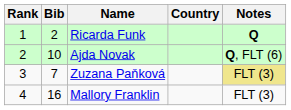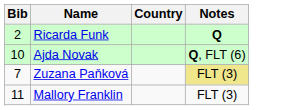 <table class="wikitable" style="text-align:center;">
 <tr>
-<th>Rank</th>
 <th>Bib</th>
 <th>Name</th>
 <th>Country</th>
 <th>Notes</th>
 </tr>
 <tr bgcolor=ccffcc>
-<td>1</td>
 <td>2</td>
 <td align=left><a href='#'>Ricarda Funk</a></td>
 <td align=left></td>
 <td><strong>Q</strong></td>
 </tr>
 <tr bgcolor=ccffcc>
-<td>2</td>
 <td>10</td>
 <td align=left><a href='#'>Ajda Novak</a></td>
 <td align=left></td>
 <td><strong>Q</strong>, FLT (6)</td>
 </tr>
 <tr>
-<td>3</td>
 <td>7</td>
 <td align=left><a href='#'>Zuzana Paňková</a></td>
 <td align=left></td>
 <td style="background: khaki;">FLT (3)</td>
 </tr>
 <tr>
-<td>4</td>
-<td>16</td>
+<td>11</td>
 <td align=left><a href='#'>Mallory Franklin</a></td>
 <td align=left></td>
 <td>FLT (3)</td>
 </tr>
 </table>
